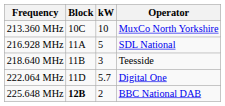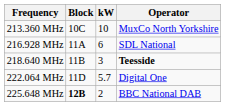 <table class="wikitable sortable">
 <tr>
 <th>Frequency</th>
 <th>Block</th>
 <th>kW</th>
 <th>Operator</th>
 </tr>
 <tr>
 <td>213.360 MHz</td>
 <td>10C</td>
 <td>10</td>
 <td><a href='#'>MuxCo North Yorkshire</a></td>
 </tr>
 <tr>
 <td>216.928 MHz</td>
 <td>11A</td>
-<td>5</td>
+<td>6</td>
 <td><a href='#'>SDL National</a></td>
 </tr>
 <tr>
 <td>218.640 MHz</td>
 <td>11B</td>
 <td>3</td>
-<td>Teesside</td>
+<td><strong>Teesside</strong></td>
 </tr>
 <tr>
 <td>222.064 MHz</td>
 <td>11D</td>
 <td>5.7</td>
 <td><a href='#'>Digital One</a></td>
 </tr>
 <tr>
 <td>225.648 MHz</td>
 <td><strong>12B</strong></td>
 <td>2</td>
 <td><a href='#'>BBC National DAB</a></td>
 </tr>
 </table>
